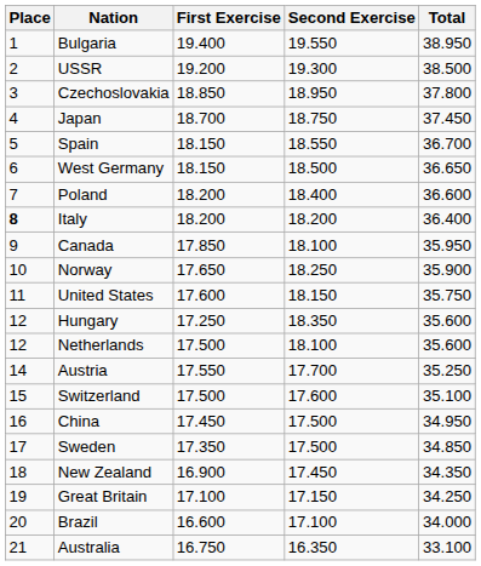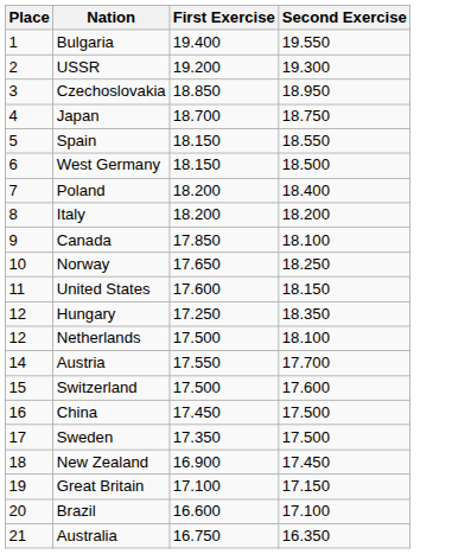 <table class="wikitable">
 <tr>
 <th>Place</th>
 <th>Nation</th>
 <th>First Exercise</th>
 <th>Second Exercise</th>
-<th>Total</th>
 </tr>
 <tr>
 <td>1</td>
 <td> Bulgaria</td>
 <td>19.400</td>
 <td>19.550</td>
-<td>38.950</td>
 </tr>
 <tr>
 <td>2</td>
 <td> USSR</td>
 <td>19.200</td>
 <td>19.300</td>
-<td>38.500</td>
 </tr>
 <tr>
 <td>3</td>
 <td> Czechoslovakia</td>
 <td>18.850</td>
 <td>18.950</td>
-<td>37.800</td>
 </tr>
 <tr>
 <td>4</td>
 <td> Japan</td>
 <td>18.700</td>
 <td>18.750</td>
-<td>37.450</td>
 </tr>
 <tr>
 <td>5</td>
 <td> Spain</td>
 <td>18.150</td>
 <td>18.550</td>
-<td>36.700</td>
 </tr>
 <tr>
 <td>6</td>
 <td> West Germany</td>
 <td>18.150</td>
 <td>18.500</td>
-<td>36.650</td>
 </tr>
 <tr>
 <td>7</td>
 <td> Poland</td>
 <td>18.200</td>
 <td>18.400</td>
-<td>36.600</td>
 </tr>
 <tr>
-<td><strong>8</strong></td>
+<td>8</td>
 <td> Italy</td>
 <td>18.200</td>
 <td>18.200</td>
-<td>36.400</td>
 </tr>
 <tr>
 <td>9</td>
 <td> Canada</td>
 <td>17.850</td>
 <td>18.100</td>
-<td>35.950</td>
 </tr>
 <tr>
 <td>10</td>
 <td> Norway</td>
 <td>17.650</td>
 <td>18.250</td>
-<td>35.900</td>
 </tr>
 <tr>
 <td>11</td>
 <td> United States</td>
 <td>17.600</td>
 <td>18.150</td>
-<td>35.750</td>
 </tr>
 <tr>
 <td>12</td>
 <td> Hungary</td>
 <td>17.250</td>
 <td>18.350</td>
-<td>35.600</td>
 </tr>
 <tr>
 <td>12</td>
 <td> Netherlands</td>
 <td>17.500</td>
 <td>18.100</td>
-<td>35.600</td>
 </tr>
 <tr>
 <td>14</td>
 <td> Austria</td>
 <td>17.550</td>
 <td>17.700</td>
-<td>35.250</td>
 </tr>
 <tr>
 <td>15</td>
 <td> Switzerland</td>
 <td>17.500</td>
 <td>17.600</td>
-<td>35.100</td>
 </tr>
 <tr>
 <td>16</td>
 <td> China</td>
 <td>17.450</td>
 <td>17.500</td>
-<td>34.950</td>
 </tr>
 <tr>
 <td>17</td>
 <td> Sweden</td>
 <td>17.350</td>
 <td>17.500</td>
-<td>34.850</td>
 </tr>
 <tr>
 <td>18</td>
 <td> New Zealand</td>
 <td>16.900</td>
 <td>17.450</td>
-<td>34.350</td>
 </tr>
 <tr>
 <td>19</td>
 <td> Great Britain</td>
 <td>17.100</td>
 <td>17.150</td>
-<td>34.250</td>
 </tr>
 <tr>
 <td>20</td>
 <td> Brazil</td>
 <td>16.600</td>
 <td>17.100</td>
-<td>34.000</td>
 </tr>
 <tr>
 <td>21</td>
 <td> Australia</td>
 <td>16.750</td>
 <td>16.350</td>
-<td>33.100</td>
 </tr>
 </table>
